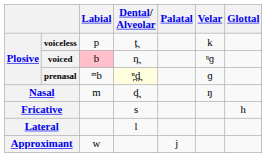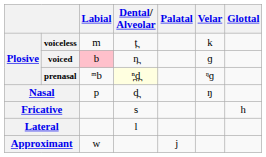 <table class="wikitable" style="text-align:center">
 <tr>
 <th colspan="2"></th>
 <th><a href='#'>Labial</a></th>
 <th><a href='#'>Dental</a>/<br><a href='#'>Alveolar</a></th>
 <th><a href='#'>Palatal</a></th>
 <th><a href='#'>Velar</a></th>
 <th><a href='#'>Glottal</a></th>
 </tr>
 <tr>
 <th rowspan="3"><a href='#'>Plosive</a></th>
 <th><small>voiceless</small></th>
-<td>p</td>
+<td>m</td>
 <td>t̪</td>
 <td></td>
 <td>k</td>
 <td></td>
 </tr>
 <tr>
 <th><small>voiced</small></th>
 <td style="background: pink;">b</td>
 <td>n̪</td>
 <td></td>
-<td>ᵑɡ</td>
+<td>ɡ</td>
 <td></td>
 </tr>
 <tr>
 <th><small>prenasal</small></th>
 <td>ᵐb</td>
 <td style="background: lightyellow;">ⁿ̪d̪</td>
 <td></td>
-<td>ɡ</td>
+<td>ᵑɡ</td>
 <td></td>
 </tr>
 <tr>
 <th colspan="2"><a href='#'>Nasal</a></th>
-<td>m</td>
+<td>p</td>
 <td>d̪</td>
 <td></td>
 <td>ŋ</td>
 <td></td>
 </tr>
 <tr>
 <th colspan="2"><a href='#'>Fricative</a></th>
 <td></td>
 <td>s</td>
 <td></td>
 <td></td>
 <td>h</td>
 </tr>
 <tr>
 <th colspan="2"><a href='#'>Lateral</a></th>
 <td></td>
 <td>l</td>
 <td></td>
 <td></td>
 <td></td>
 </tr>
 <tr>
 <th colspan="2"><a href='#'>Approximant</a></th>
 <td>w</td>
 <td></td>
 <td>j</td>
 <td></td>
 <td></td>
 </tr>
 </table>
